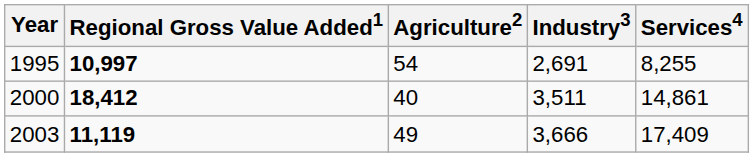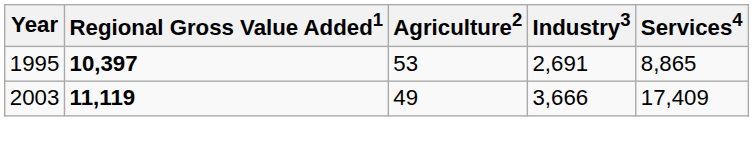 <table class="wikitable">
 <tr>
 <th>Year</th>
 <th>Regional Gross Value Added<sup>1</sup></th>
 <th>Agriculture<sup>2</sup></th>
 <th>Industry<sup>3</sup></th>
 <th>Services<sup>4</sup></th>
 </tr>
 <tr>
 <td>1995</td>
-<td><strong>10,997</strong></td>
-<td>54</td>
+<td><strong>10,397</strong></td>
+<td>53</td>
 <td>2,691</td>
-<td>8,255</td>
-</tr>
-<tr>
-<td>2000</td>
-<td><strong>18,412</strong></td>
-<td>40</td>
-<td>3,511</td>
-<td>14,861</td>
+<td>8,865</td>
 </tr>
 <tr>
 <td>2003</td>
 <td><strong>11,119</strong></td>
 <td>49</td>
 <td>3,666</td>
 <td>17,409</td>
 </tr>
 </table>
